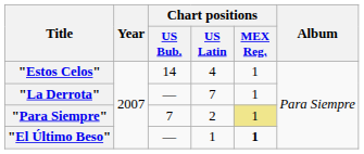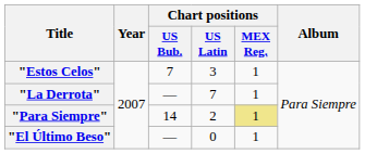 <table class="wikitable plainrowheaders" style="text-align:center;">
 <tr>
 <th scope="col" rowspan="2">Title</th>
 <th scope="col" rowspan="2">Year</th>
 <th scope="col" colspan="3">Chart positions</th>
 <th scope="col" rowspan="2">Album</th>
 </tr>
 <tr>
 <th scope="col" style="width:3em; font-size:90%;"><a href='#'>US<br>Bub.</a><br></th>
 <th scope="col" style="width:3em; font-size:90%;"><a href='#'>US<br>Latin</a><br></th>
 <th scope="col" style="width:3em; font-size:90%;"><a href='#'>MEX<br>Reg.</a><br></th>
 </tr>
 <tr>
 <th scope="row">"<a href='#'>Estos Celos</a>"</th>
 <td rowspan="4">2007</td>
-<td>14</td>
-<td>4</td>
+<td>7</td>
+<td>3</td>
 <td>1</td>
 <td rowspan="4"><em>Para Siempre</em></td>
 </tr>
 <tr>
 <th scope="row">"<a href='#'>La Derrota</a>"</th>
 <td>—</td>
 <td>7</td>
 <td>1</td>
 </tr>
 <tr>
 <th scope="row">"<a href='#'>Para Siempre</a>"</th>
-<td>7</td>
+<td>14</td>
 <td>2</td>
 <td style="background: khaki;">1</td>
 </tr>
 <tr>
 <th scope="row">"<a href='#'>El Último Beso</a>"</th>
 <td>—</td>
+<td>0</td>
 <td>1</td>
-<td><strong>1</strong></td>
 </tr>
 </table>
